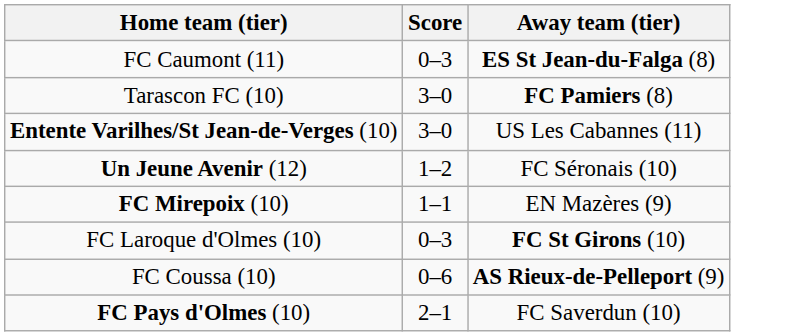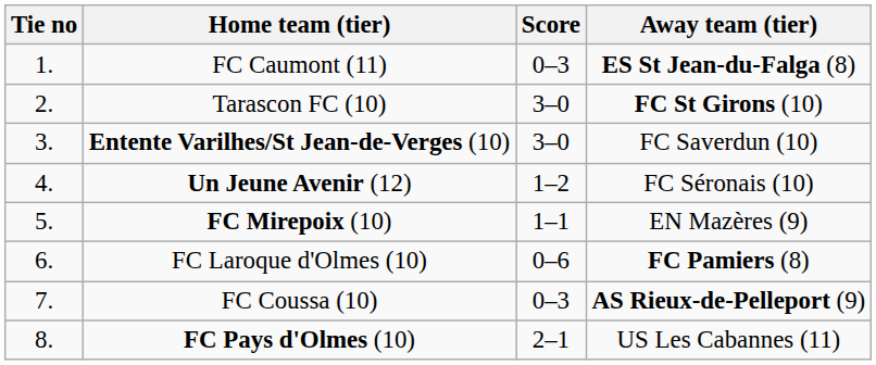 <table class="wikitable" style="text-align: center">
 <tr>
+<th>Tie no</th>
 <th>Home team (tier)</th>
 <th>Score</th>
 <th>Away team (tier)</th>
 </tr>
 <tr>
+<td>1.</td>
 <td>FC Caumont (11)</td>
 <td>0–3</td>
 <td><strong>ES St Jean-du-Falga</strong> (8)</td>
 </tr>
 <tr>
+<td>2.</td>
 <td>Tarascon FC (10)</td>
 <td>3–0 </td>
-<td><strong>FC Pamiers</strong> (8)</td>
+<td><strong>FC St Girons</strong> (10)</td>
 </tr>
 <tr>
+<td>3.</td>
 <td><strong>Entente Varilhes/St Jean-de-Verges</strong> (10)</td>
 <td>3–0 </td>
-<td>US Les Cabannes (11)</td>
+<td>FC Saverdun (10)</td>
 </tr>
 <tr>
+<td>4.</td>
 <td><strong>Un Jeune Avenir</strong> (12)</td>
 <td>1–2</td>
 <td>FC Séronais (10)</td>
 </tr>
 <tr>
+<td>5.</td>
 <td><strong>FC Mirepoix</strong> (10)</td>
 <td>1–1 </td>
 <td>EN Mazères (9)</td>
 </tr>
 <tr>
+<td>6.</td>
 <td>FC Laroque d'Olmes (10)</td>
-<td>0–3 </td>
-<td><strong>FC St Girons</strong> (10)</td>
+<td>0–6</td>
+<td><strong>FC Pamiers</strong> (8)</td>
 </tr>
 <tr>
+<td>7.</td>
 <td>FC Coussa (10)</td>
-<td>0–6</td>
+<td>0–3 </td>
 <td><strong>AS Rieux-de-Pelleport</strong> (9)</td>
 </tr>
 <tr>
+<td>8.</td>
 <td><strong>FC Pays d'Olmes</strong> (10)</td>
 <td>2–1</td>
-<td>FC Saverdun (10)</td>
+<td>US Les Cabannes (11)</td>
 </tr>
 </table>
